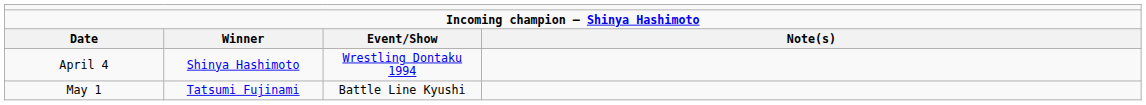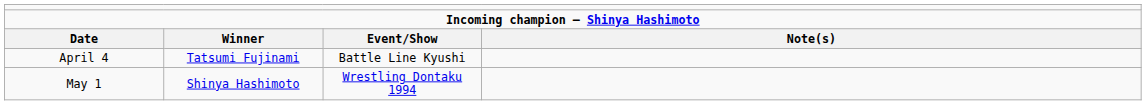 <table class="wikitable" style="text-align:center; width:100%;">
 <tr>
 <td colspan="5"></td>
 </tr>
 <tr>
 <td colspan="5"><strong>Incoming champion – <a href='#'>Shinya Hashimoto</a></strong></td>
 </tr>
 <tr>
 <th width=14%>Date</th>
 <th width=14%>Winner</th>
 <th width=14%>Event/Show</th>
 <th width=58%>Note(s)</th>
 </tr>
 <tr>
 <td>April 4</td>
+<td><a href='#'>Tatsumi Fujinami</a></td>
+<td>Battle Line Kyushi</td>
+<td align="left"></td>
+</tr>
+<tr>
+<td>May 1</td>
 <td><a href='#'>Shinya Hashimoto</a></td>
 <td><a href='#'>Wrestling Dontaku 1994</a></td>
 <td align="left"></td>
 </tr>
-<tr>
-<td>May 1</td>
-<td><a href='#'>Tatsumi Fujinami</a></td>
-<td>Battle Line Kyushi</td>
-<td align="left"></td>
-</tr>
 </table>
